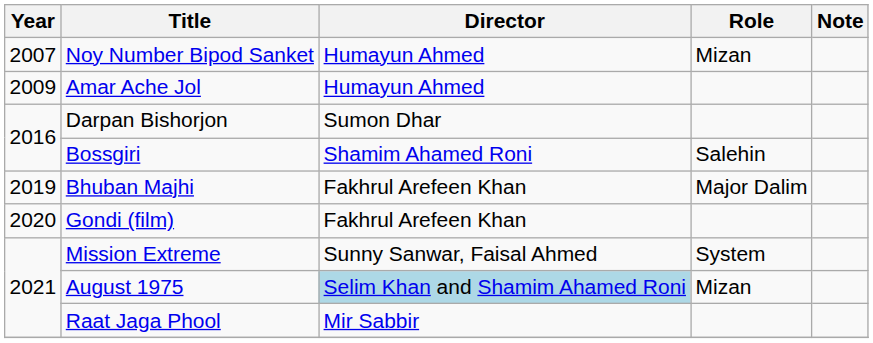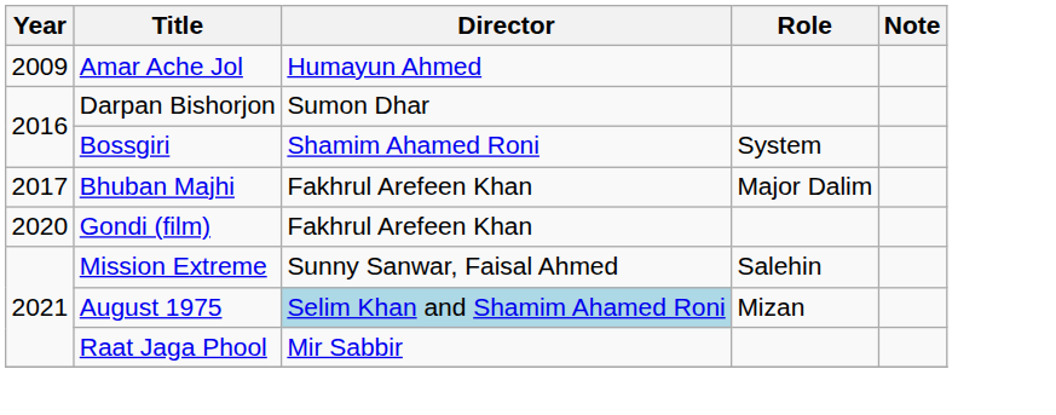 <table class="wikitable">
 <tr>
 <th>Year</th>
 <th>Title</th>
 <th>Director</th>
 <th>Role</th>
 <th>Note</th>
-</tr>
-<tr>
-<td>2007</td>
-<td><a href='#'>Noy Number Bipod Sanket</a></td>
-<td><a href='#'>Humayun Ahmed</a></td>
-<td>Mizan</td>
-<td></td>
 </tr>
 <tr>
 <td>2009</td>
 <td><a href='#'>Amar Ache Jol</a></td>
 <td><a href='#'>Humayun Ahmed</a></td>
 <td></td>
 <td></td>
 </tr>
 <tr>
 <td rowspan= "2">2016</td>
 <td>Darpan Bishorjon</td>
 <td>Sumon Dhar</td>
 <td></td>
 <td></td>
 </tr>
 <tr>
 <td><a href='#'>Bossgiri</a></td>
 <td><a href='#'>Shamim Ahamed Roni</a></td>
-<td>Salehin</td>
+<td>System</td>
 <td></td>
 </tr>
 <tr>
-<td>2019</td>
+<td>2017</td>
 <td><a href='#'>Bhuban Majhi</a></td>
 <td>Fakhrul Arefeen Khan</td>
 <td>Major Dalim</td>
 <td></td>
 </tr>
 <tr>
 <td>2020</td>
 <td><a href='#'>Gondi (film)</a></td>
 <td>Fakhrul Arefeen Khan</td>
 <td></td>
 <td></td>
 </tr>
 <tr>
 <td rowspan="3">2021</td>
 <td><a href='#'>Mission Extreme</a></td>
 <td>Sunny Sanwar, Faisal Ahmed</td>
-<td>System</td>
+<td>Salehin</td>
 <td></td>
 </tr>
 <tr>
 <td><a href='#'>August 1975</a></td>
 <td style="background: lightblue;"><a href='#'>Selim Khan</a> and <a href='#'>Shamim Ahamed Roni</a></td>
 <td>Mizan</td>
 <td></td>
 </tr>
 <tr>
 <td><a href='#'>Raat Jaga Phool</a></td>
 <td><a href='#'>Mir Sabbir</a></td>
 <td></td>
 <td></td>
 </tr>
 <tr>
 </tr>
 </table>
